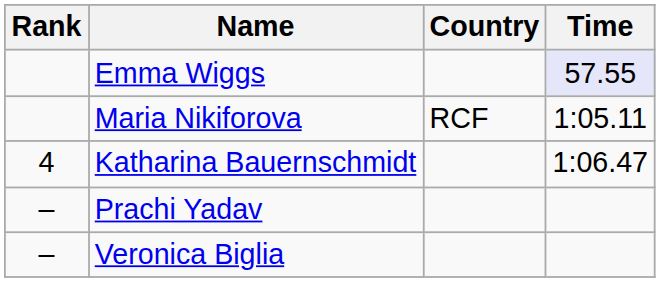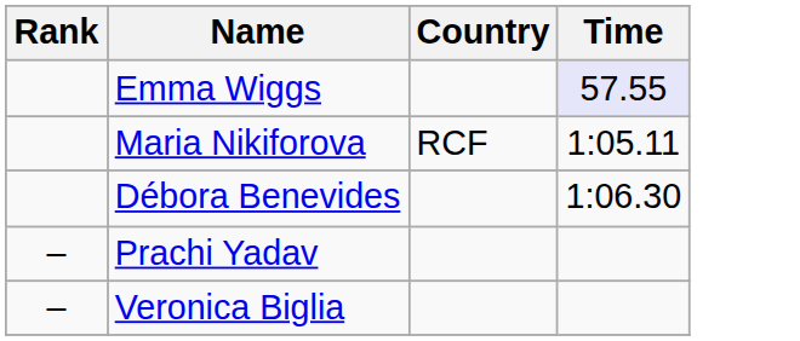 <table class="wikitable" style="text-align:center">
 <tr>
 <th>Rank</th>
 <th>Name</th>
 <th>Country</th>
 <th>Time</th>
 </tr>
 <tr>
 <td></td>
 <td align="left"><a href='#'>Emma Wiggs</a></td>
 <td align="left"></td>
 <td style="background: lavender;">57.55</td>
 </tr>
 <tr>
 <td></td>
 <td align="left"><a href='#'>Maria Nikiforova</a></td>
 <td align="left"> RCF</td>
 <td>1:05.11</td>
 </tr>
 <tr>
-<td>4</td>
-<td align="left"><a href='#'>Katharina Bauernschmidt</a></td>
+<td></td>
+<td align="left"><a href='#'>Débora Benevides</a></td>
 <td align="left"></td>
-<td>1:06.47</td>
+<td>1:06.30</td>
 </tr>
 <tr>
 <td>–</td>
 <td align="left"><a href='#'>Prachi Yadav</a></td>
 <td align="left"></td>
 <td></td>
 </tr>
 <tr>
 <td>–</td>
 <td align="left"><a href='#'>Veronica Biglia</a></td>
 <td align="left"></td>
 <td></td>
 </tr>
 </table>
